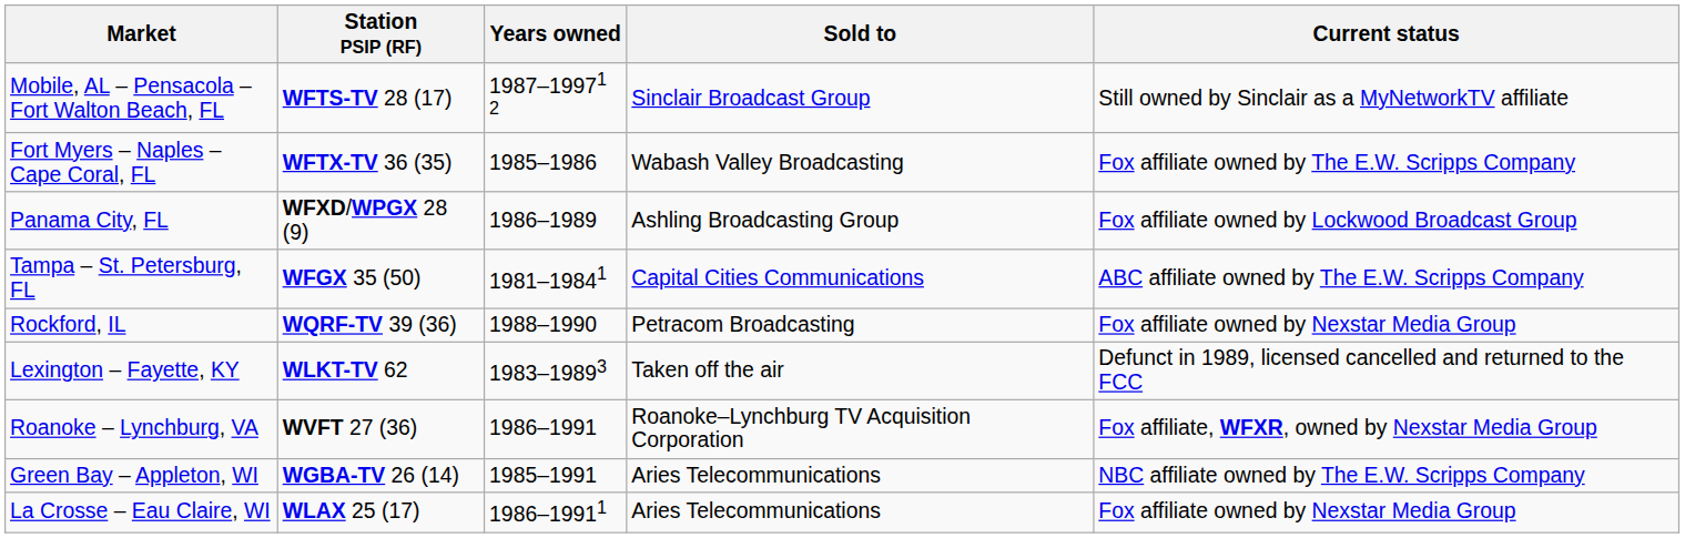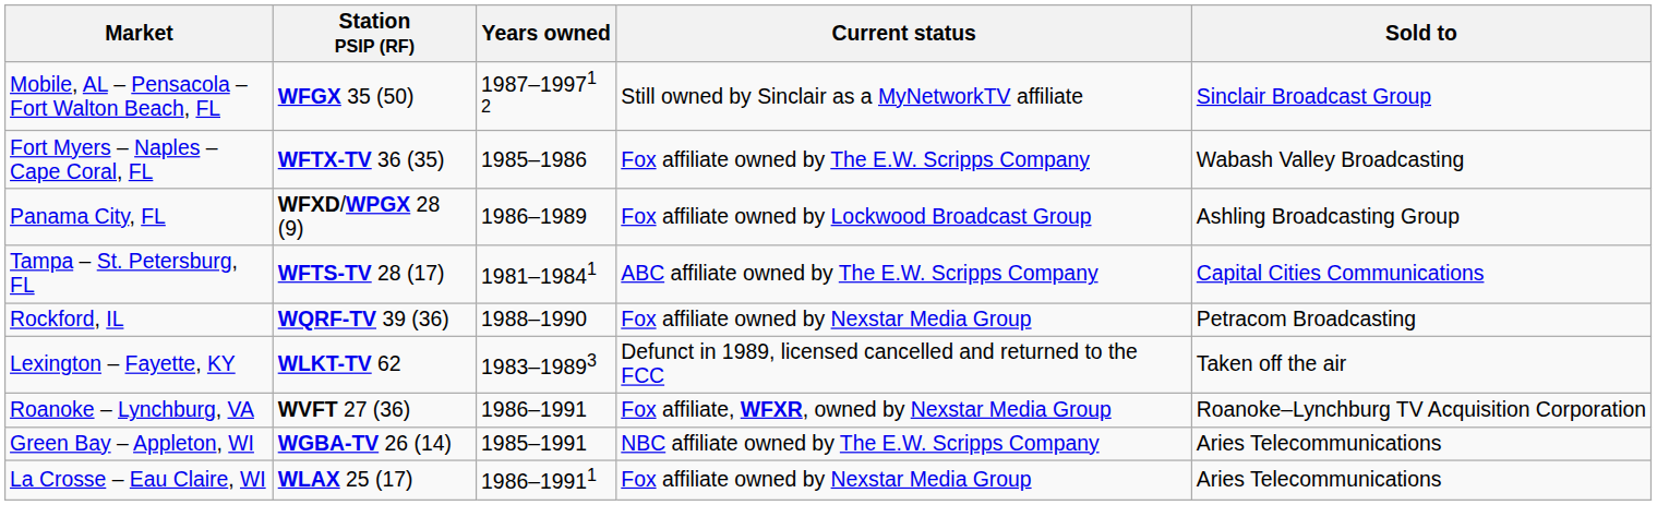 <table class="wikitable sortable">
 <tr>
 <th>Market</th>
 <th>Station<br><small>PSIP (RF)</small></th>
 <th>Years owned</th>
+<th>Current status</th>
 <th>Sold to</th>
-<th>Current status</th>
 </tr>
 <tr>
 <td><a href='#'>Mobile</a>, <a href='#'>AL</a> – <a href='#'>Pensacola</a> – <br><a href='#'>Fort Walton Beach</a>, <a href='#'>FL</a></td>
-<td><strong><a href='#'>WFTS-TV</a></strong> 28 (17)</td>
+<td><strong><a href='#'>WFGX</a></strong> 35 (50)</td>
 <td>1987–1997<sup>1 2</sup></td>
+<td>Still owned by Sinclair as a <a href='#'>MyNetworkTV</a> affiliate</td>
 <td><a href='#'>Sinclair Broadcast Group</a></td>
-<td>Still owned by Sinclair as a <a href='#'>MyNetworkTV</a> affiliate</td>
 </tr>
 <tr>
 <td><a href='#'>Fort Myers</a> – <a href='#'>Naples</a> – <br><a href='#'>Cape Coral</a>, <a href='#'>FL</a></td>
 <td><strong><a href='#'>WFTX-TV</a></strong> 36 (35)</td>
 <td>1985–1986</td>
+<td><a href='#'>Fox</a> affiliate owned by <a href='#'>The E.W. Scripps Company</a></td>
 <td>Wabash Valley Broadcasting</td>
-<td><a href='#'>Fox</a> affiliate owned by <a href='#'>The E.W. Scripps Company</a></td>
 </tr>
 <tr>
 <td><a href='#'>Panama City</a>, <a href='#'>FL</a></td>
 <td><strong>WFXD</strong>/<strong><a href='#'>WPGX</a></strong> 28 (9)</td>
 <td>1986–1989</td>
+<td><a href='#'>Fox</a> affiliate owned by <a href='#'>Lockwood Broadcast Group</a></td>
 <td>Ashling Broadcasting Group</td>
-<td><a href='#'>Fox</a> affiliate owned by <a href='#'>Lockwood Broadcast Group</a></td>
 </tr>
 <tr>
 <td><a href='#'>Tampa</a> – <a href='#'>St. Petersburg</a>, <a href='#'>FL</a></td>
-<td><strong><a href='#'>WFGX</a></strong> 35 (50)</td>
+<td><strong><a href='#'>WFTS-TV</a></strong> 28 (17)</td>
 <td>1981–1984<sup>1</sup></td>
+<td><a href='#'>ABC</a> affiliate owned by <a href='#'>The E.W. Scripps Company</a></td>
 <td><a href='#'>Capital Cities Communications</a></td>
-<td><a href='#'>ABC</a> affiliate owned by <a href='#'>The E.W. Scripps Company</a></td>
 </tr>
 <tr>
 <td><a href='#'>Rockford</a>, <a href='#'>IL</a></td>
 <td><strong><a href='#'>WQRF-TV</a></strong> 39 (36)</td>
 <td>1988–1990</td>
+<td><a href='#'>Fox</a> affiliate owned by <a href='#'>Nexstar Media Group</a></td>
 <td>Petracom Broadcasting</td>
-<td><a href='#'>Fox</a> affiliate owned by <a href='#'>Nexstar Media Group</a></td>
 </tr>
 <tr>
 <td><a href='#'>Lexington</a> – <a href='#'>Fayette</a>, <a href='#'>KY</a></td>
 <td><strong><a href='#'>WLKT-TV</a></strong> 62</td>
 <td>1983–1989<sup>3</sup></td>
+<td>Defunct in 1989, licensed cancelled and returned to the <a href='#'>FCC</a></td>
 <td>Taken off the air</td>
-<td>Defunct in 1989, licensed cancelled and returned to the <a href='#'>FCC</a></td>
 </tr>
 <tr>
 <td><a href='#'>Roanoke</a> – <a href='#'>Lynchburg</a>, <a href='#'>VA</a></td>
 <td><strong>WVFT</strong> 27 (36)</td>
 <td>1986–1991</td>
+<td><a href='#'>Fox</a> affiliate, <strong><a href='#'>WFXR</a></strong>, owned by <a href='#'>Nexstar Media Group</a></td>
 <td>Roanoke–Lynchburg TV Acquisition Corporation</td>
-<td><a href='#'>Fox</a> affiliate, <strong><a href='#'>WFXR</a></strong>, owned by <a href='#'>Nexstar Media Group</a></td>
 </tr>
 <tr>
 <td><a href='#'>Green Bay</a> – <a href='#'>Appleton</a>, <a href='#'>WI</a></td>
 <td><strong><a href='#'>WGBA-TV</a></strong> 26 (14)</td>
 <td>1985–1991</td>
+<td><a href='#'>NBC</a> affiliate owned by <a href='#'>The E.W. Scripps Company</a></td>
 <td>Aries Telecommunications</td>
-<td><a href='#'>NBC</a> affiliate owned by <a href='#'>The E.W. Scripps Company</a></td>
 </tr>
 <tr>
 <td><a href='#'>La Crosse</a> – <a href='#'>Eau Claire</a>, <a href='#'>WI</a></td>
 <td><strong><a href='#'>WLAX</a></strong> 25 (17)</td>
 <td>1986–1991<sup>1</sup></td>
+<td><a href='#'>Fox</a> affiliate owned by <a href='#'>Nexstar Media Group</a></td>
 <td>Aries Telecommunications</td>
-<td><a href='#'>Fox</a> affiliate owned by <a href='#'>Nexstar Media Group</a></td>
 </tr>
 </table>
